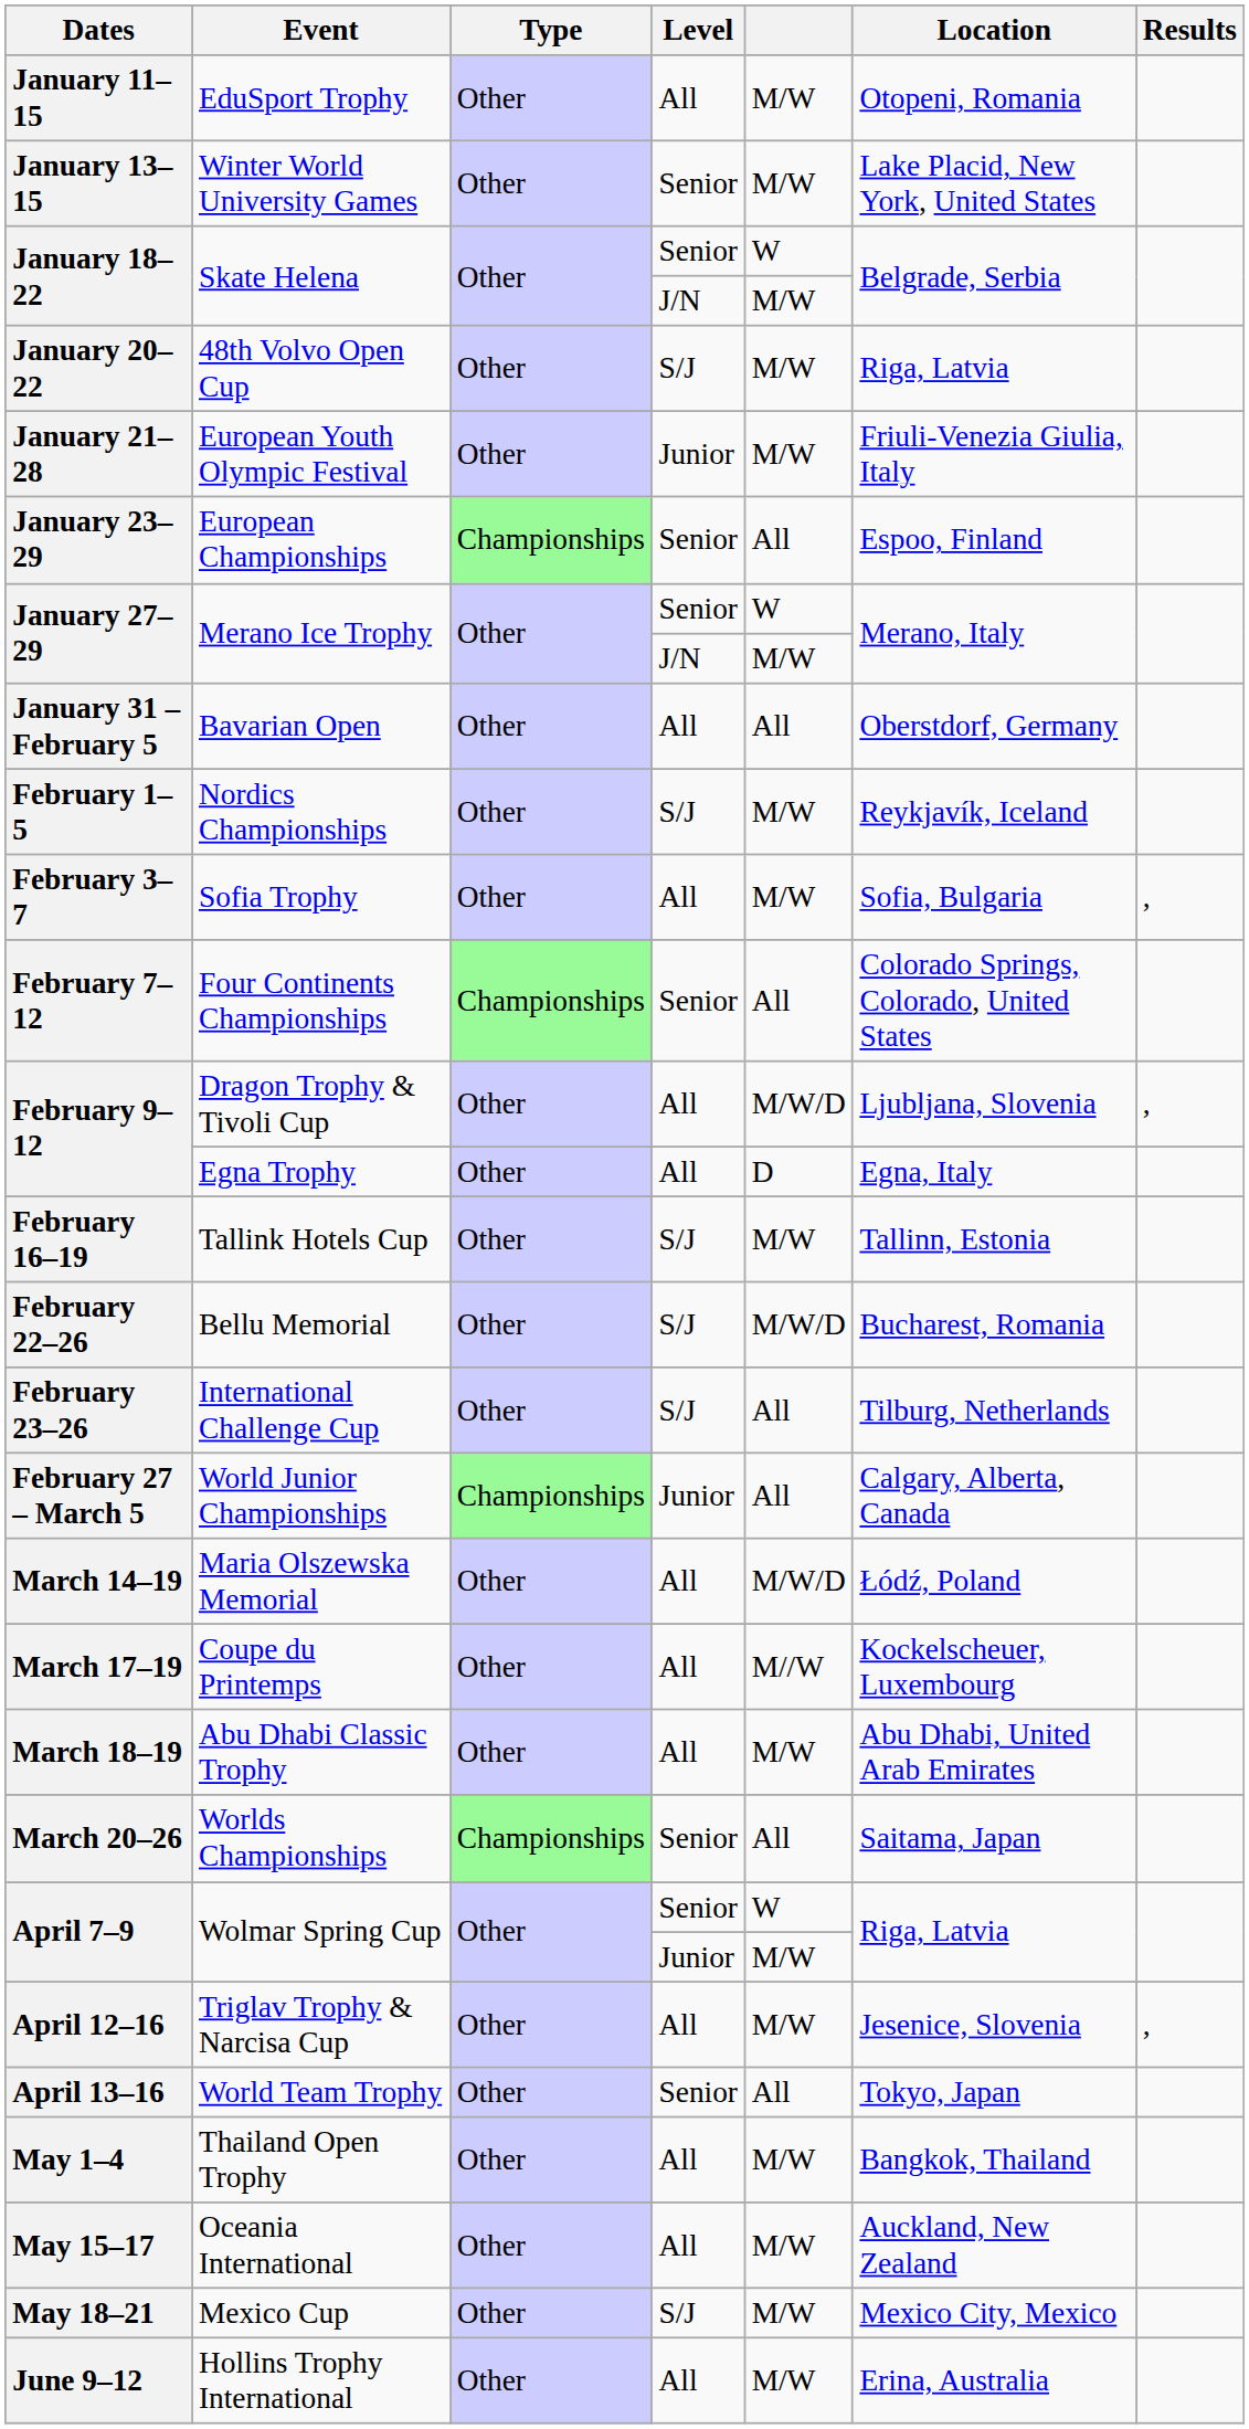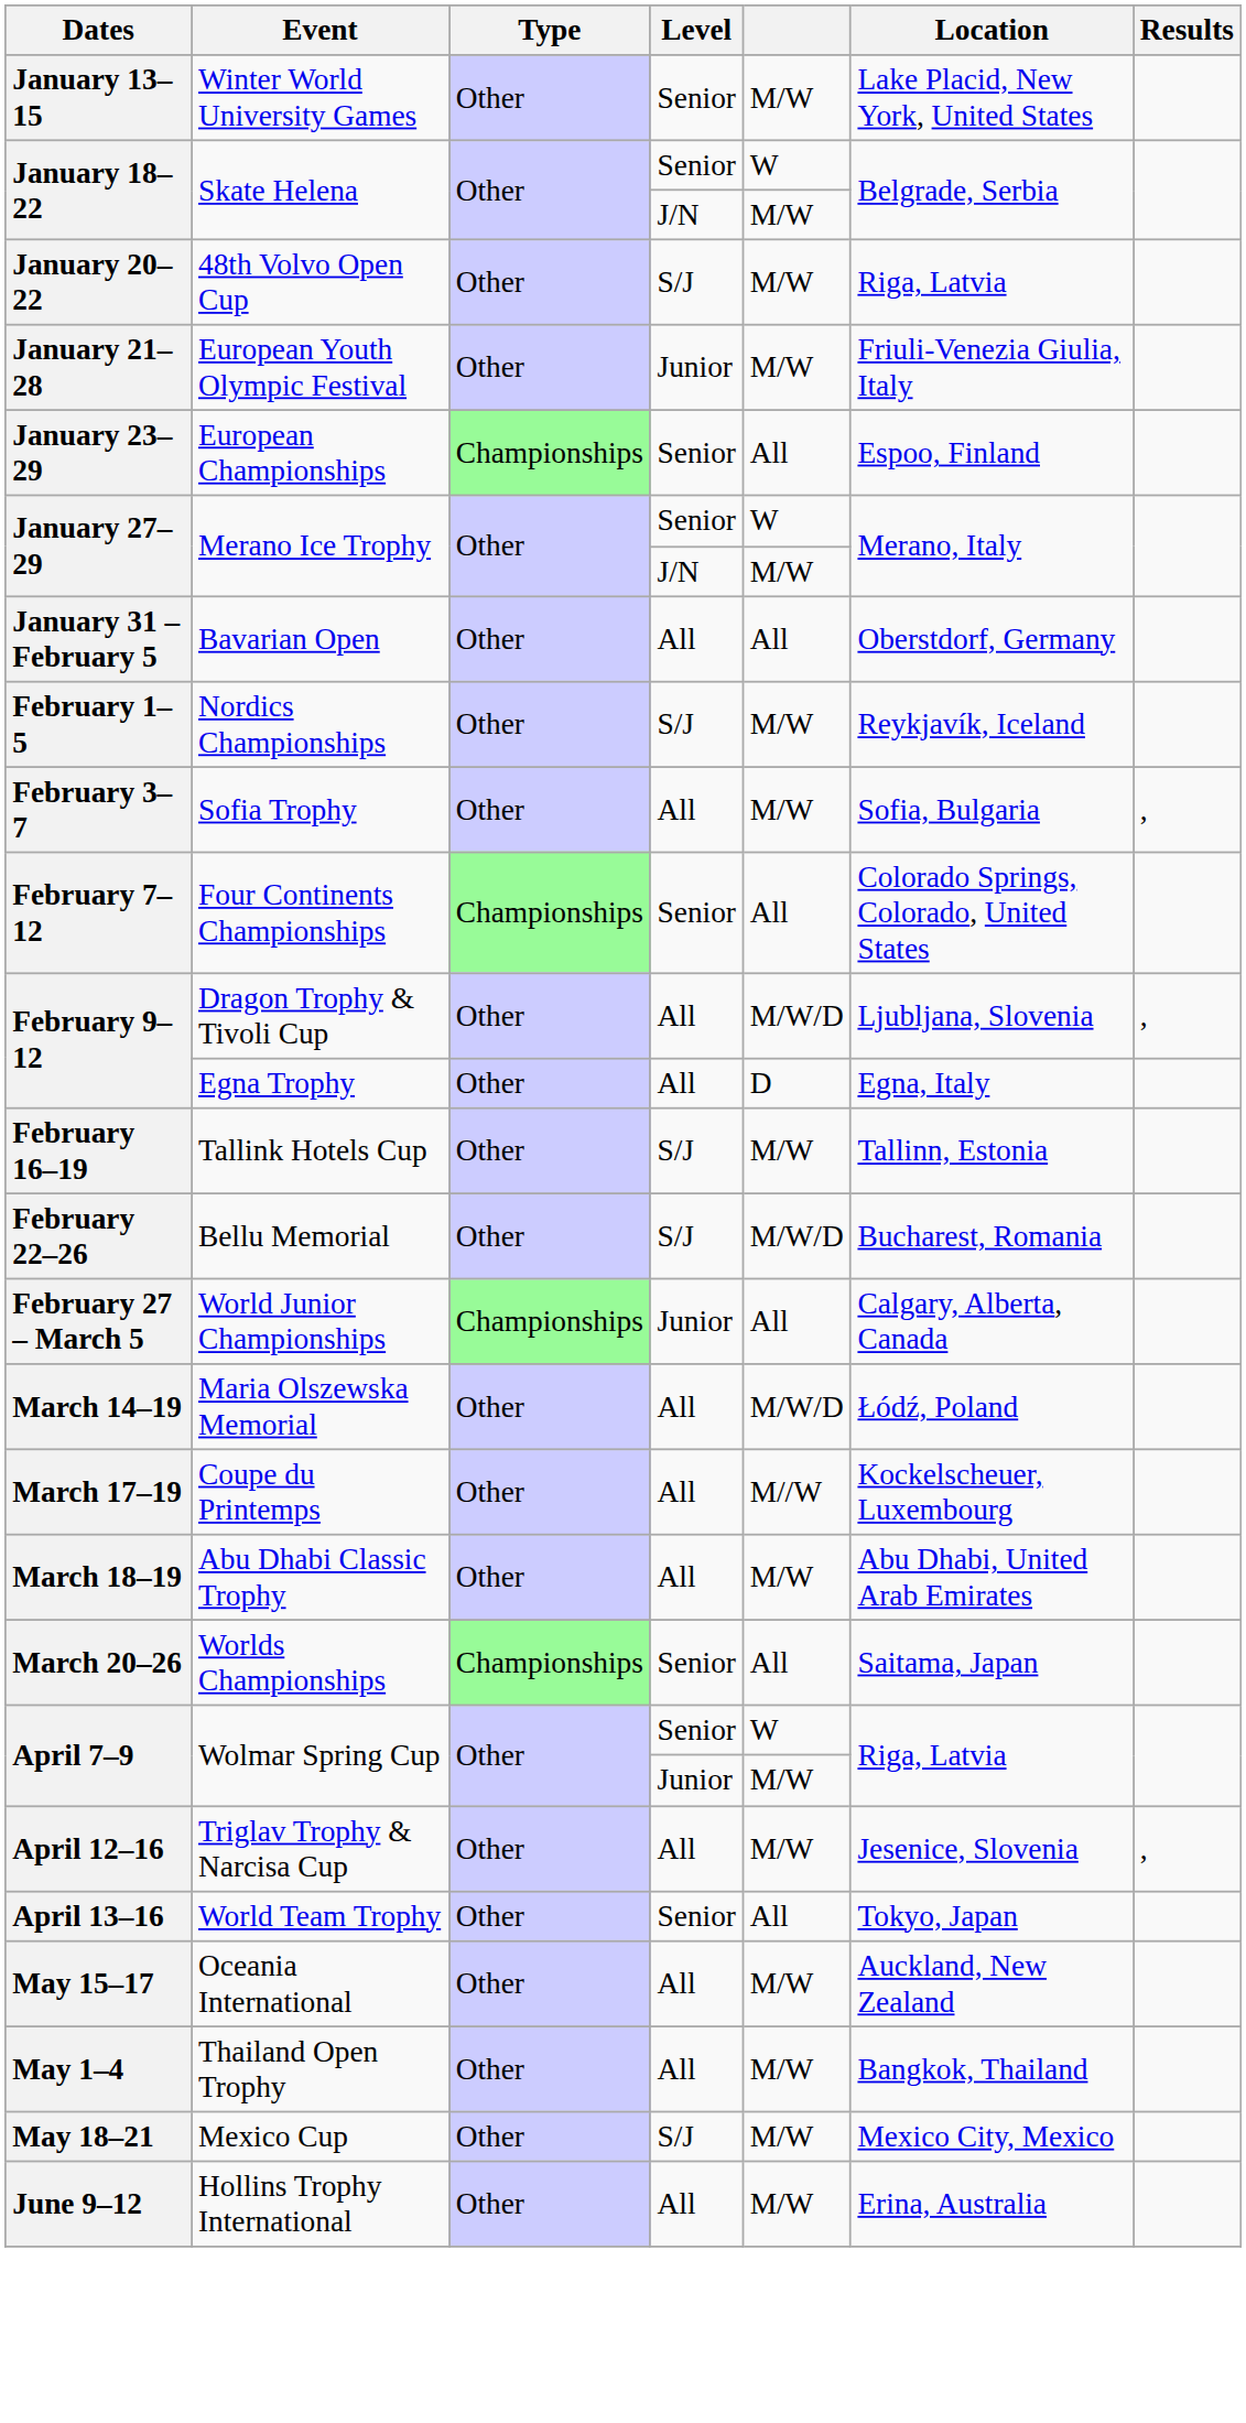 <table class="wikitable sortable" style="text-align:left; font-size:95%; width:100%">
 <tr>
 <th scope="col">Dates</th>
 <th scope="col">Event</th>
 <th scope="col">Type</th>
 <th scope="col" class="unsortable">Level</th>
 <th scope="col" class="unsortable"></th>
 <th scope="col" class="unsortable">Location</th>
 <th scope="col" class="unsortable">Results</th>
-</tr>
-<tr>
-<th scope="row" style="text-align:left">January 11–15</th>
-<td><a href='#'>EduSport Trophy</a></td>
-<td bgcolor="ccccff">Other</td>
-<td>All</td>
-<td>M/W</td>
-<td><a href='#'>Otopeni, Romania</a></td>
-<td></td>
 </tr>
 <tr>
 <th scope="row" style="text-align:left">January 13–15</th>
 <td><a href='#'>Winter World University Games</a></td>
 <td bgcolor="ccccff">Other</td>
 <td>Senior</td>
 <td>M/W</td>
 <td><a href='#'>Lake Placid, New York</a>, <a href='#'>United States</a></td>
 <td></td>
 </tr>
 <tr>
 <th rowspan="2" scope="row" style="text-align:left">January 18–22</th>
 <td rowspan="2"><a href='#'>Skate Helena</a></td>
 <td rowspan="2" bgcolor="ccccff">Other</td>
 <td>Senior</td>
 <td>W</td>
 <td rowspan="2"><a href='#'>Belgrade, Serbia</a></td>
 <td rowspan="2"></td>
 </tr>
 <tr>
 <td>J/N</td>
 <td>M/W</td>
 </tr>
 <tr>
 <th scope="row" style="text-align:left">January 20–22</th>
 <td><a href='#'>48th Volvo Open Cup</a></td>
 <td bgcolor="ccccff">Other</td>
 <td>S/J</td>
 <td>M/W</td>
 <td><a href='#'>Riga, Latvia</a></td>
 <td></td>
 </tr>
 <tr>
 <th scope="row" style="text-align:left">January 21–28</th>
 <td><a href='#'>European Youth Olympic Festival</a></td>
 <td bgcolor="ccccff">Other</td>
 <td>Junior</td>
 <td>M/W</td>
 <td><a href='#'>Friuli-Venezia Giulia, Italy</a></td>
 <td></td>
 </tr>
 <tr>
 <th scope="row" style="text-align:left">January 23–29</th>
 <td><a href='#'>European Championships</a></td>
 <td bgcolor="98fb98">Championships</td>
 <td>Senior</td>
 <td>All</td>
 <td><a href='#'>Espoo, Finland</a></td>
 <td></td>
 </tr>
 <tr>
 <th rowspan="2" scope="row" style="text-align:left">January 27–29</th>
 <td rowspan="2"><a href='#'>Merano Ice Trophy</a></td>
 <td rowspan="2" bgcolor="ccccff">Other</td>
 <td>Senior</td>
 <td>W</td>
 <td rowspan="2"><a href='#'>Merano, Italy</a></td>
 <td rowspan="2"></td>
 </tr>
 <tr>
 <td>J/N</td>
 <td>M/W</td>
 </tr>
 <tr>
 <th scope="row" style="text-align:left">January 31 – February 5</th>
 <td><a href='#'>Bavarian Open</a></td>
 <td bgcolor="ccccff">Other</td>
 <td>All</td>
 <td>All</td>
 <td><a href='#'>Oberstdorf, Germany</a></td>
 <td></td>
 </tr>
 <tr>
 <th scope="row" style="text-align:left">February 1–5</th>
 <td><a href='#'>Nordics Championships</a></td>
 <td bgcolor="ccccff">Other</td>
 <td>S/J</td>
 <td>M/W</td>
 <td><a href='#'>Reykjavík, Iceland</a></td>
 <td></td>
 </tr>
 <tr>
 <th scope="row" style="text-align:left">February 3–7</th>
 <td><a href='#'>Sofia Trophy</a></td>
 <td bgcolor="ccccff">Other</td>
 <td>All</td>
 <td>M/W</td>
 <td><a href='#'>Sofia, Bulgaria</a></td>
 <td>, </td>
 </tr>
 <tr>
 <th scope="row" style="text-align:left">February 7–12</th>
 <td><a href='#'>Four Continents Championships</a></td>
 <td bgcolor="98fb98">Championships</td>
 <td>Senior</td>
 <td>All</td>
 <td><a href='#'>Colorado Springs, Colorado</a>, <a href='#'>United States</a></td>
 <td></td>
 </tr>
 <tr>
 <th rowspan="2" scope="row" style="text-align:left">February 9–12</th>
 <td><a href='#'>Dragon Trophy</a> & Tivoli Cup</td>
 <td bgcolor="ccccff">Other</td>
 <td>All</td>
 <td>M/W/D</td>
 <td><a href='#'>Ljubljana, Slovenia</a></td>
 <td>, </td>
 </tr>
 <tr>
 <td><a href='#'>Egna Trophy</a></td>
 <td bgcolor="ccccff">Other</td>
 <td>All</td>
 <td>D</td>
 <td><a href='#'>Egna, Italy</a></td>
 <td></td>
 </tr>
 <tr>
 <th scope="row" style="text-align:left">February 16–19</th>
 <td>Tallink Hotels Cup</td>
 <td bgcolor="ccccff">Other</td>
 <td>S/J</td>
 <td>M/W</td>
 <td><a href='#'>Tallinn, Estonia</a></td>
 <td></td>
 </tr>
 <tr>
 <th scope="row" style="text-align:left">February 22–26</th>
 <td>Bellu Memorial</td>
 <td bgcolor="ccccff">Other</td>
 <td>S/J</td>
 <td>M/W/D</td>
 <td><a href='#'>Bucharest, Romania</a></td>
 <td></td>
 </tr>
 <tr>
-<th scope="row" style="text-align:left">February 23–26</th>
-<td><a href='#'>International Challenge Cup</a></td>
-<td bgcolor="ccccff">Other</td>
-<td>S/J</td>
-<td>All</td>
-<td><a href='#'>Tilburg, Netherlands</a></td>
-<td></td>
-</tr>
-<tr>
 <th scope="row" style="text-align:left">February 27 – March 5</th>
 <td><a href='#'>World Junior Championships</a></td>
 <td bgcolor="98fb98">Championships</td>
 <td>Junior</td>
 <td>All</td>
 <td><a href='#'>Calgary, Alberta</a>, <a href='#'>Canada</a></td>
 <td></td>
 </tr>
 <tr>
 <th scope="row" style="text-align:left">March 14–19</th>
 <td><a href='#'>Maria Olszewska Memorial</a></td>
 <td bgcolor="ccccff">Other</td>
 <td>All</td>
 <td>M/W/D</td>
 <td><a href='#'>Łódź, Poland</a></td>
 <td></td>
 </tr>
 <tr>
 <th scope="row" style="text-align:left">March 17–19</th>
 <td><a href='#'>Coupe du Printemps</a></td>
 <td bgcolor="ccccff">Other</td>
 <td>All</td>
 <td>M//W</td>
 <td><a href='#'>Kockelscheuer, Luxembourg</a></td>
 <td></td>
 </tr>
 <tr>
 <th scope="row" style="text-align:left">March 18–19</th>
 <td><a href='#'>Abu Dhabi Classic Trophy</a></td>
 <td bgcolor="ccccff">Other</td>
 <td>All</td>
 <td>M/W</td>
 <td><a href='#'>Abu Dhabi, United Arab Emirates</a></td>
 <td></td>
 </tr>
 <tr>
 <th scope="row" style="text-align:left">March 20–26</th>
 <td><a href='#'>Worlds Championships</a></td>
 <td bgcolor="98fb98">Championships</td>
 <td>Senior</td>
 <td>All</td>
 <td><a href='#'>Saitama, Japan</a></td>
 <td></td>
 </tr>
 <tr>
 <th rowspan="2" scope="row" style="text-align:left">April 7–9</th>
 <td rowspan="2">Wolmar Spring Cup</td>
 <td rowspan="2" bgcolor="ccccff">Other</td>
 <td>Senior</td>
 <td>W</td>
 <td rowspan="2"><a href='#'>Riga, Latvia</a></td>
 <td rowspan="2"></td>
 </tr>
 <tr>
 <td>Junior</td>
 <td>M/W</td>
 </tr>
 <tr>
 <th scope="row" style="text-align:left">April 12–16</th>
 <td><a href='#'>Triglav Trophy</a> & Narcisa Cup</td>
 <td bgcolor="ccccff">Other</td>
 <td>All</td>
 <td>M/W</td>
 <td><a href='#'>Jesenice, Slovenia</a></td>
 <td>, </td>
 </tr>
 <tr>
 <th scope="row" style="text-align:left">April 13–16</th>
 <td><a href='#'>World Team Trophy</a></td>
 <td bgcolor="ccccff">Other</td>
 <td>Senior</td>
 <td>All</td>
 <td><a href='#'>Tokyo, Japan</a></td>
 <td></td>
 </tr>
 <tr>
+<th scope="row" style="text-align:left">May 15–17</th>
+<td>Oceania International</td>
+<td bgcolor="ccccff">Other</td>
+<td>All</td>
+<td>M/W</td>
+<td><a href='#'>Auckland, New Zealand</a></td>
+<td></td>
+</tr>
+<tr>
 <th scope="row" style="text-align:left">May 1–4</th>
 <td>Thailand Open Trophy</td>
 <td bgcolor="ccccff">Other</td>
 <td>All</td>
 <td>M/W</td>
 <td><a href='#'>Bangkok, Thailand</a></td>
-<td></td>
-</tr>
-<tr>
-<th scope="row" style="text-align:left">May 15–17</th>
-<td>Oceania International</td>
-<td bgcolor="ccccff">Other</td>
-<td>All</td>
-<td>M/W</td>
-<td><a href='#'>Auckland, New Zealand</a></td>
 <td></td>
 </tr>
 <tr>
 <th scope="row" style="text-align:left">May 18–21</th>
 <td>Mexico Cup</td>
 <td bgcolor="ccccff">Other</td>
 <td>S/J</td>
 <td>M/W</td>
 <td><a href='#'>Mexico City, Mexico</a></td>
 <td></td>
 </tr>
 <tr>
 <th scope="row" style="text-align:left">June 9–12</th>
 <td>Hollins Trophy International</td>
 <td bgcolor="ccccff">Other</td>
 <td>All</td>
 <td>M/W</td>
 <td><a href='#'>Erina, Australia</a></td>
 <td></td>
 </tr>
 </table>
